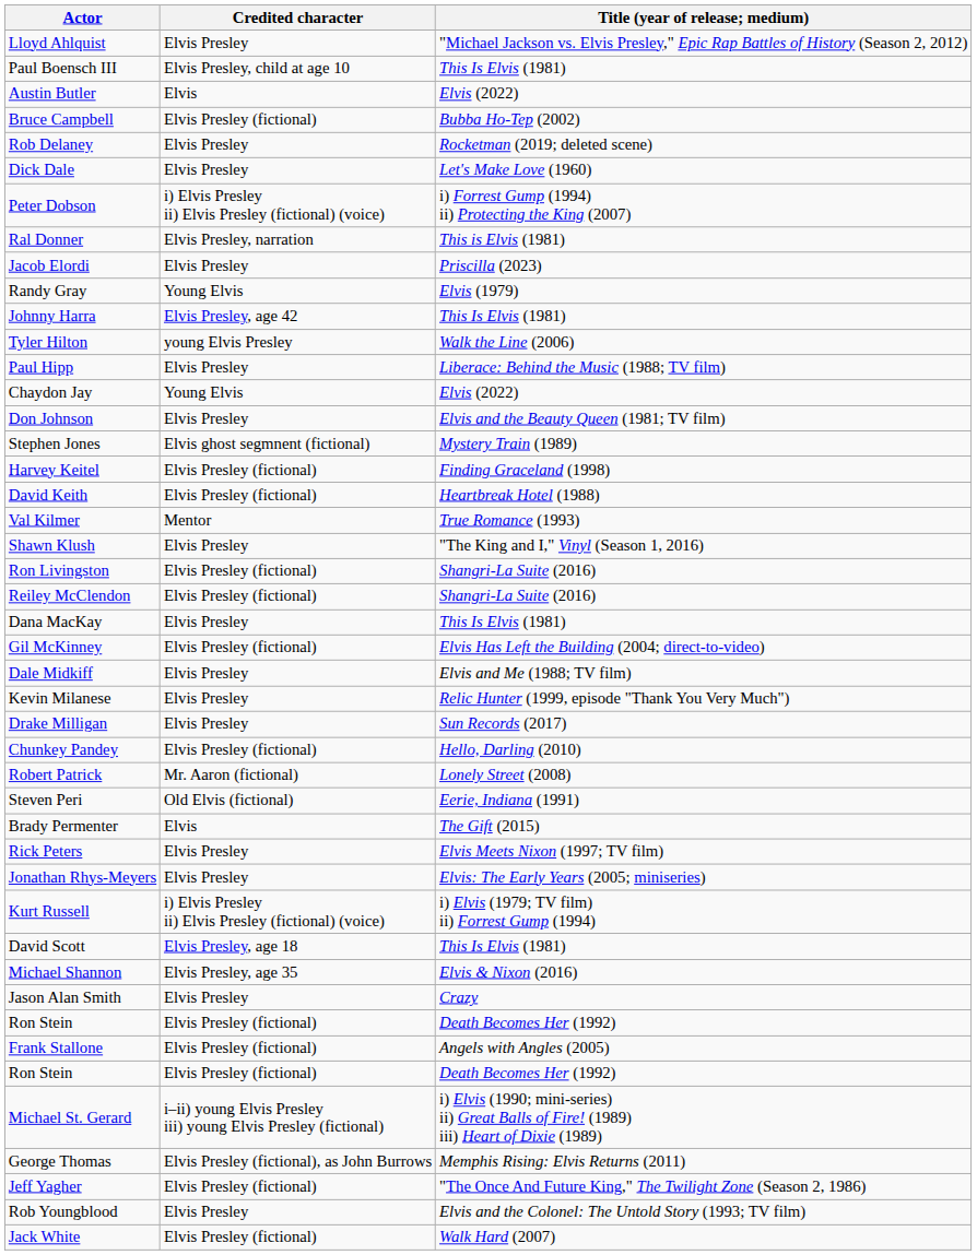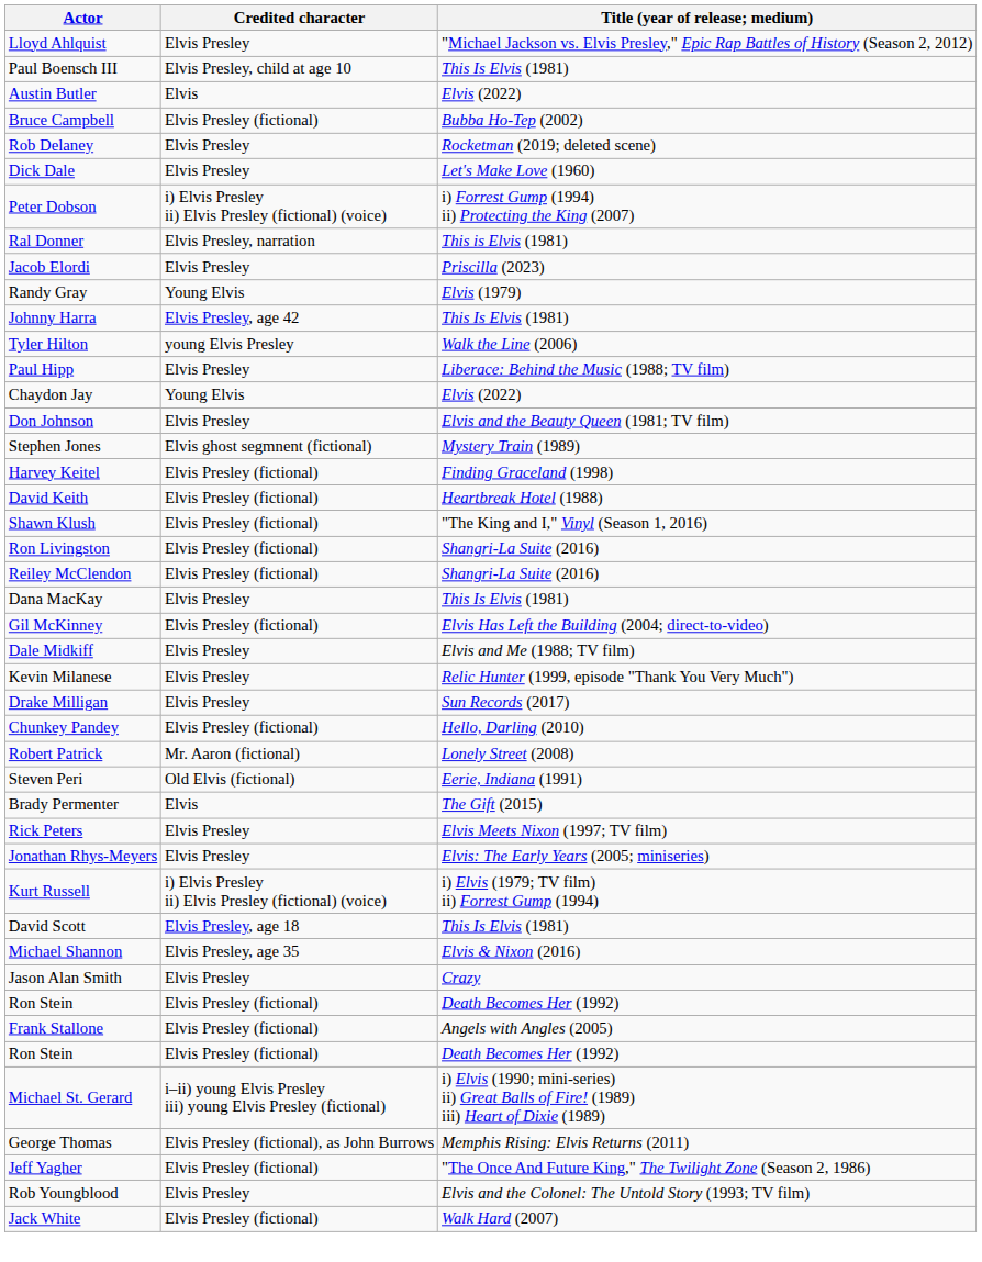 <table class="wikitable">
 <tr>
 <th><a href='#'>Actor</a></th>
 <th>Credited character</th>
 <th>Title (year of release; medium)</th>
 </tr>
 <tr>
 <td><a href='#'>Lloyd Ahlquist</a></td>
 <td>Elvis Presley</td>
 <td>"<a href='#'>Michael Jackson vs. Elvis Presley</a>," <em><a href='#'>Epic Rap Battles of History</a></em> (Season 2, 2012)</td>
 </tr>
 <tr>
 <td>Paul Boensch III</td>
 <td>Elvis Presley, child at age 10</td>
 <td><em><a href='#'>This Is Elvis</a></em> (1981)</td>
 </tr>
 <tr>
 <td><a href='#'>Austin Butler</a></td>
 <td>Elvis</td>
 <td><em><a href='#'>Elvis</a></em> (2022)</td>
 </tr>
 <tr>
 <td><a href='#'>Bruce Campbell</a></td>
 <td>Elvis Presley (fictional)</td>
 <td><em><a href='#'>Bubba Ho-Tep</a></em> (2002)</td>
 </tr>
 <tr>
 <td><a href='#'>Rob Delaney</a></td>
 <td>Elvis Presley</td>
 <td><em><a href='#'>Rocketman</a></em> (2019; deleted scene)</td>
 </tr>
 <tr>
 <td><a href='#'>Dick Dale</a></td>
 <td>Elvis Presley</td>
 <td><em><a href='#'>Let's Make Love</a></em> (1960)</td>
 </tr>
 <tr>
 <td><a href='#'>Peter Dobson</a></td>
 <td>i) Elvis Presley<br>ii) Elvis Presley (fictional) (voice)</td>
 <td>i) <em><a href='#'>Forrest Gump</a></em> (1994)<br>ii) <em><a href='#'>Protecting the King</a></em> (2007)</td>
 </tr>
 <tr>
 <td><a href='#'>Ral Donner</a></td>
 <td>Elvis Presley, narration</td>
 <td><em><a href='#'>This is Elvis</a></em> (1981)</td>
 </tr>
 <tr>
 <td><a href='#'>Jacob Elordi</a></td>
 <td>Elvis Presley</td>
 <td><em><a href='#'>Priscilla</a></em> (2023)</td>
 </tr>
 <tr>
 <td>Randy Gray</td>
 <td>Young Elvis</td>
 <td><em><a href='#'>Elvis</a></em> (1979)</td>
 </tr>
 <tr>
 <td><a href='#'>Johnny Harra</a></td>
 <td><a href='#'>Elvis Presley</a>, age 42</td>
 <td><em><a href='#'>This Is Elvis</a></em> (1981)</td>
 </tr>
 <tr>
 <td><a href='#'>Tyler Hilton</a></td>
 <td>young Elvis Presley</td>
 <td><em><a href='#'>Walk the Line</a></em> (2006)</td>
 </tr>
 <tr>
 <td><a href='#'>Paul Hipp</a></td>
 <td>Elvis Presley</td>
 <td><em><a href='#'>Liberace: Behind the Music</a></em> (1988; <a href='#'>TV film</a>)</td>
 </tr>
 <tr>
 <td>Chaydon Jay</td>
 <td>Young Elvis</td>
 <td><em><a href='#'>Elvis</a></em> (2022)</td>
 </tr>
 <tr>
 <td><a href='#'>Don Johnson</a></td>
 <td>Elvis Presley</td>
 <td><em><a href='#'>Elvis and the Beauty Queen</a></em> (1981; TV film)</td>
 </tr>
 <tr>
 <td>Stephen Jones</td>
 <td>Elvis ghost segmnent (fictional)</td>
 <td><em><a href='#'>Mystery Train</a></em> (1989)</td>
 </tr>
 <tr>
 <td><a href='#'>Harvey Keitel</a></td>
 <td>Elvis Presley (fictional)</td>
 <td><em><a href='#'>Finding Graceland</a></em> (1998)</td>
 </tr>
 <tr>
 <td><a href='#'>David Keith</a></td>
 <td>Elvis Presley (fictional)</td>
 <td><em><a href='#'>Heartbreak Hotel</a></em> (1988)</td>
 </tr>
 <tr>
-<td><a href='#'>Val Kilmer</a></td>
-<td>Mentor</td>
-<td><em><a href='#'>True Romance</a></em> (1993)</td>
-</tr>
-<tr>
 <td><a href='#'>Shawn Klush</a></td>
-<td>Elvis Presley</td>
+<td>Elvis Presley (fictional)</td>
 <td>"The King and I," <em><a href='#'>Vinyl</a></em> (Season 1, 2016)</td>
 </tr>
 <tr>
 <td><a href='#'>Ron Livingston</a></td>
 <td>Elvis Presley (fictional)</td>
 <td><em><a href='#'>Shangri-La Suite</a></em> (2016)</td>
 </tr>
 <tr>
 <td><a href='#'>Reiley McClendon</a></td>
 <td>Elvis Presley (fictional)</td>
 <td><em><a href='#'>Shangri-La Suite</a></em> (2016)</td>
 </tr>
 <tr>
 <td>Dana MacKay</td>
 <td>Elvis Presley</td>
 <td><em><a href='#'>This Is Elvis</a></em> (1981)</td>
 </tr>
 <tr>
 <td><a href='#'>Gil McKinney</a></td>
 <td>Elvis Presley (fictional)</td>
 <td><em><a href='#'>Elvis Has Left the Building</a></em> (2004; <a href='#'>direct-to-video</a>)</td>
 </tr>
 <tr>
 <td><a href='#'>Dale Midkiff</a></td>
 <td>Elvis Presley</td>
 <td><em>Elvis and Me</em> (1988; TV film)</td>
 </tr>
 <tr>
 <td>Kevin Milanese</td>
 <td>Elvis Presley</td>
 <td><em><a href='#'>Relic Hunter</a></em> (1999, episode "Thank You Very Much")</td>
 </tr>
 <tr>
 <td><a href='#'>Drake Milligan</a></td>
 <td>Elvis Presley</td>
 <td><em><a href='#'>Sun Records</a></em> (2017)</td>
 </tr>
 <tr>
 <td><a href='#'>Chunkey Pandey</a></td>
 <td>Elvis Presley (fictional)</td>
 <td><em><a href='#'>Hello, Darling</a></em> (2010)</td>
 </tr>
 <tr>
 <td><a href='#'>Robert Patrick</a></td>
 <td>Mr. Aaron (fictional)</td>
 <td><em><a href='#'>Lonely Street</a></em> (2008)</td>
 </tr>
 <tr>
 <td>Steven Peri</td>
 <td>Old Elvis (fictional)</td>
 <td><em><a href='#'>Eerie, Indiana</a></em> (1991)</td>
 </tr>
 <tr>
 <td>Brady Permenter</td>
 <td>Elvis</td>
 <td><em><a href='#'>The Gift</a></em> (2015)</td>
 </tr>
 <tr>
 <td><a href='#'>Rick Peters</a></td>
 <td>Elvis Presley</td>
 <td><em><a href='#'>Elvis Meets Nixon</a></em> (1997; TV film)</td>
 </tr>
 <tr>
 <td><a href='#'>Jonathan Rhys-Meyers</a></td>
 <td>Elvis Presley</td>
 <td><em><a href='#'>Elvis: The Early Years</a></em> (2005; <a href='#'>miniseries</a>)</td>
 </tr>
 <tr>
 <td><a href='#'>Kurt Russell</a></td>
 <td>i) Elvis Presley<br>ii) Elvis Presley (fictional) (voice)</td>
 <td>i) <em><a href='#'>Elvis</a></em> (1979; TV film)<br>ii) <em><a href='#'>Forrest Gump</a></em> (1994)</td>
 </tr>
 <tr>
 <td>David Scott</td>
 <td><a href='#'>Elvis Presley</a>, age 18</td>
 <td><em><a href='#'>This Is Elvis</a></em> (1981)</td>
 </tr>
 <tr>
 <td><a href='#'>Michael Shannon</a></td>
 <td>Elvis Presley, age 35</td>
 <td><em><a href='#'>Elvis & Nixon</a></em> (2016)</td>
 </tr>
 <tr>
 <td>Jason Alan Smith</td>
 <td>Elvis Presley</td>
 <td><em><a href='#'>Crazy</a></em></td>
 </tr>
 <tr>
 <td>Ron Stein</td>
 <td>Elvis Presley (fictional)</td>
 <td><em><a href='#'>Death Becomes Her</a></em> (1992)</td>
 </tr>
 <tr>
 <td><a href='#'>Frank Stallone</a></td>
 <td>Elvis Presley (fictional)</td>
 <td><em>Angels with Angles</em> (2005)</td>
 </tr>
 <tr>
 <td>Ron Stein</td>
 <td>Elvis Presley (fictional)</td>
 <td><em><a href='#'>Death Becomes Her</a></em> (1992)</td>
 </tr>
 <tr>
 <td><a href='#'>Michael St. Gerard</a></td>
 <td>i–ii) young Elvis Presley<br>iii) young Elvis Presley (fictional)</td>
 <td>i) <em><a href='#'>Elvis</a></em> (1990; mini-series)<br>ii) <em><a href='#'>Great Balls of Fire!</a></em> (1989)<br>iii) <em><a href='#'>Heart of Dixie</a></em> (1989)</td>
 </tr>
 <tr>
 <td>George Thomas</td>
 <td>Elvis Presley (fictional), as John Burrows</td>
 <td><em>Memphis Rising: Elvis Returns</em> (2011)</td>
 </tr>
 <tr>
 <td><a href='#'>Jeff Yagher</a></td>
 <td>Elvis Presley (fictional)</td>
 <td>"<a href='#'>The Once And Future King</a>," <em><a href='#'>The Twilight Zone</a></em> (Season 2, 1986)</td>
 </tr>
 <tr>
 <td>Rob Youngblood</td>
 <td>Elvis Presley</td>
 <td><em>Elvis and the Colonel: The Untold Story</em> (1993; TV film)</td>
 </tr>
 <tr>
 <td><a href='#'>Jack White</a></td>
 <td>Elvis Presley (fictional)</td>
 <td><em><a href='#'>Walk Hard</a></em> (2007)</td>
 </tr>
 </table>
